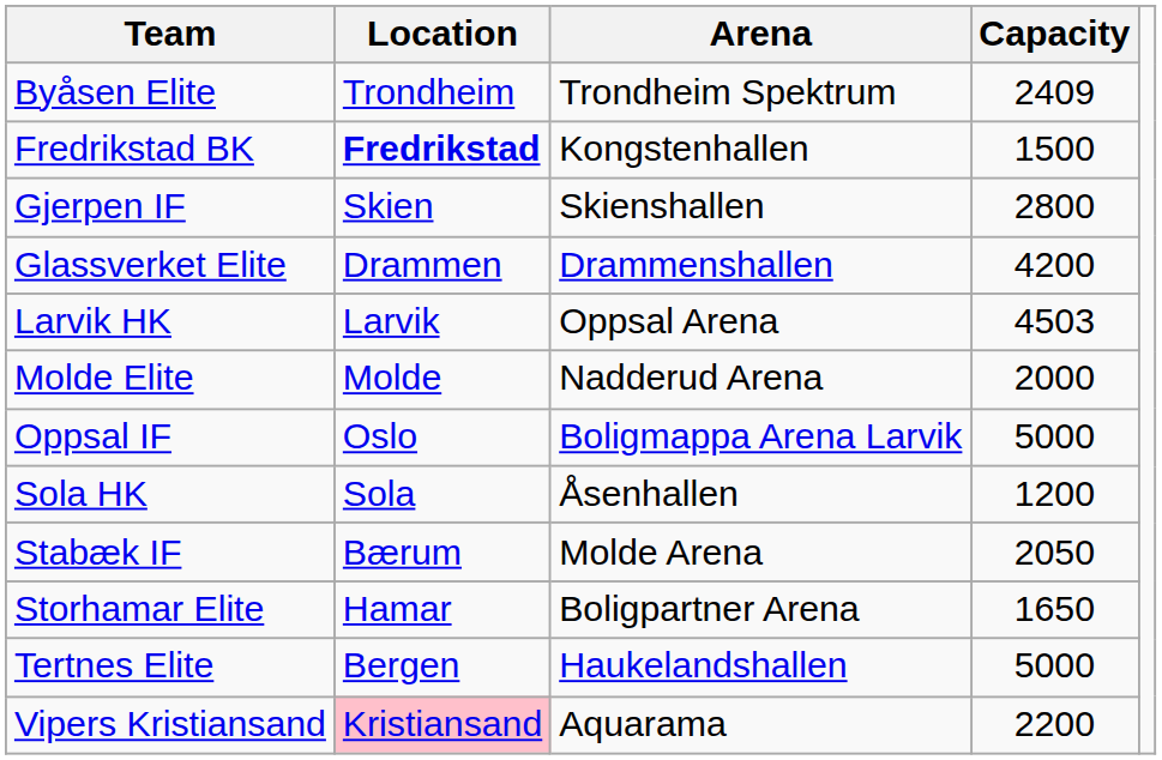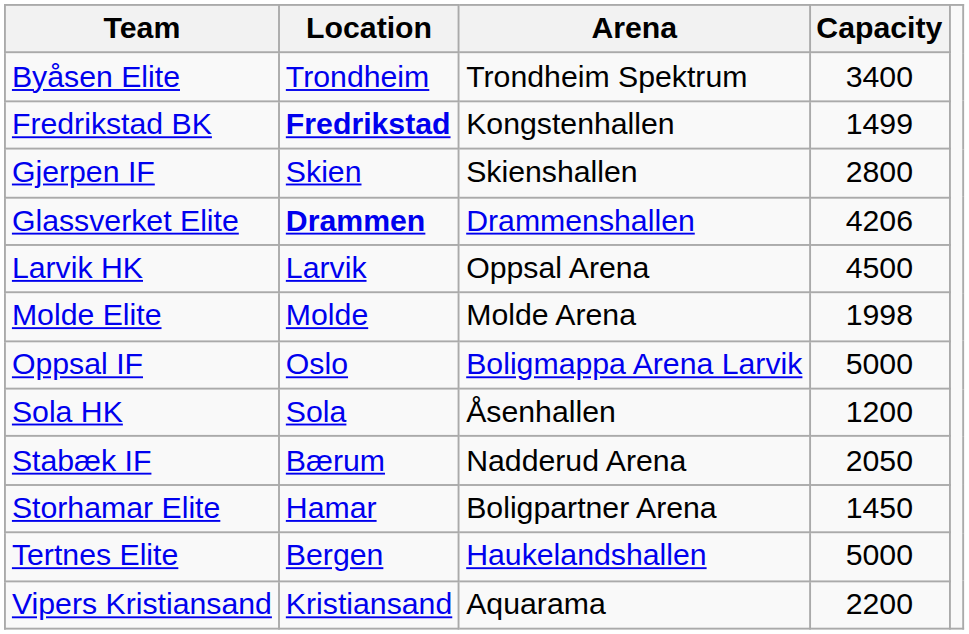 <table class="wikitable" style="text-align: left;">
 <tr>
 <th>Team</th>
 <th>Location</th>
 <th>Arena</th>
 <th>Capacity</th>
 <td rowspan=13></td>
 </tr>
 <tr>
 <td><a href='#'>Byåsen Elite</a></td>
 <td><a href='#'>Trondheim</a></td>
 <td>Trondheim Spektrum</td>
-<td align=center>2409</td>
+<td align=center>3400</td>
 </tr>
 <tr>
 <td><a href='#'>Fredrikstad BK</a></td>
 <td><strong><a href='#'>Fredrikstad</a></strong></td>
 <td>Kongstenhallen</td>
-<td align=center>1500</td>
+<td align=center>1499</td>
 </tr>
 <tr>
 <td><a href='#'>Gjerpen IF</a></td>
 <td><a href='#'>Skien</a></td>
 <td>Skienshallen</td>
 <td align=center>2800</td>
 </tr>
 <tr>
 <td><a href='#'>Glassverket Elite</a></td>
-<td><a href='#'>Drammen</a></td>
+<td><strong><a href='#'>Drammen</a></strong></td>
 <td><a href='#'>Drammenshallen</a></td>
-<td align=center>4200</td>
+<td align=center>4206</td>
 </tr>
 <tr>
 <td><a href='#'>Larvik HK</a></td>
 <td><a href='#'>Larvik</a></td>
 <td>Oppsal Arena</td>
-<td align=center>4503</td>
+<td align=center>4500</td>
 </tr>
 <tr>
 <td><a href='#'>Molde Elite</a></td>
 <td><a href='#'>Molde</a></td>
-<td>Nadderud Arena</td>
-<td align=center>2000</td>
+<td>Molde Arena</td>
+<td align=center>1998</td>
 </tr>
 <tr>
 <td><a href='#'>Oppsal IF</a></td>
 <td><a href='#'>Oslo</a></td>
 <td><a href='#'>Boligmappa Arena Larvik</a></td>
 <td align=center>5000</td>
 </tr>
 <tr>
 <td><a href='#'>Sola HK</a></td>
 <td><a href='#'>Sola</a></td>
 <td>Åsenhallen</td>
 <td align=center>1200</td>
 </tr>
 <tr>
 <td><a href='#'>Stabæk IF</a></td>
 <td><a href='#'>Bærum</a></td>
-<td>Molde Arena</td>
+<td>Nadderud Arena</td>
 <td align=center>2050</td>
 </tr>
 <tr>
 <td><a href='#'>Storhamar Elite</a></td>
 <td><a href='#'>Hamar</a></td>
 <td>Boligpartner Arena</td>
-<td align=center>1650</td>
+<td align=center>1450</td>
 </tr>
 <tr>
 <td><a href='#'>Tertnes Elite</a></td>
 <td><a href='#'>Bergen</a></td>
 <td><a href='#'>Haukelandshallen</a></td>
 <td align=center>5000</td>
 </tr>
 <tr>
 <td><a href='#'>Vipers Kristiansand</a></td>
-<td style="background: pink;"><a href='#'>Kristiansand</a></td>
+<td><a href='#'>Kristiansand</a></td>
 <td>Aquarama</td>
 <td align=center>2200</td>
 </tr>
 </table>
